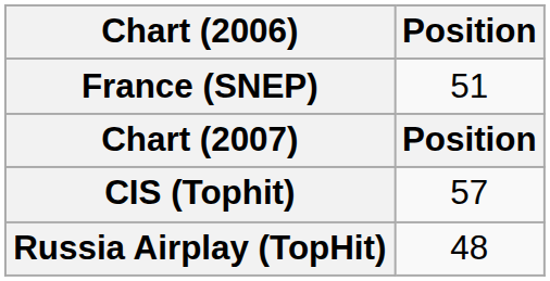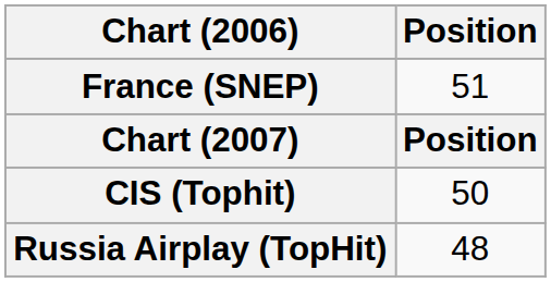 <table class="wikitable plainrowheaders" style="text-align:center;">
 <tr>
 <th scope="col">Chart (2006)</th>
 <th scope="col">Position</th>
 </tr>
 <tr>
 <th scope="row">France (SNEP)</th>
 <td>51</td>
 </tr>
 <tr>
 <th scope="col">Chart (2007)</th>
 <th scope="col">Position</th>
 </tr>
 <tr>
 <th scope="row">CIS (Tophit)</th>
-<td>57</td>
+<td>50</td>
 </tr>
 <tr>
 <th scope="row">Russia Airplay (TopHit)</th>
 <td>48</td>
 </tr>
 </table>
